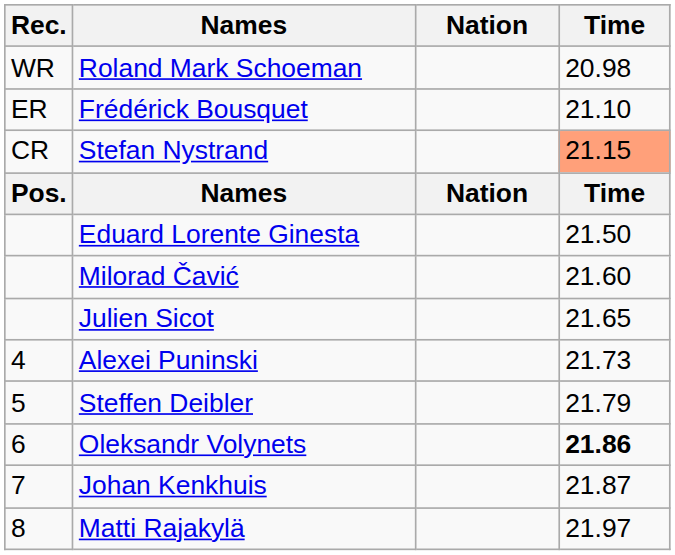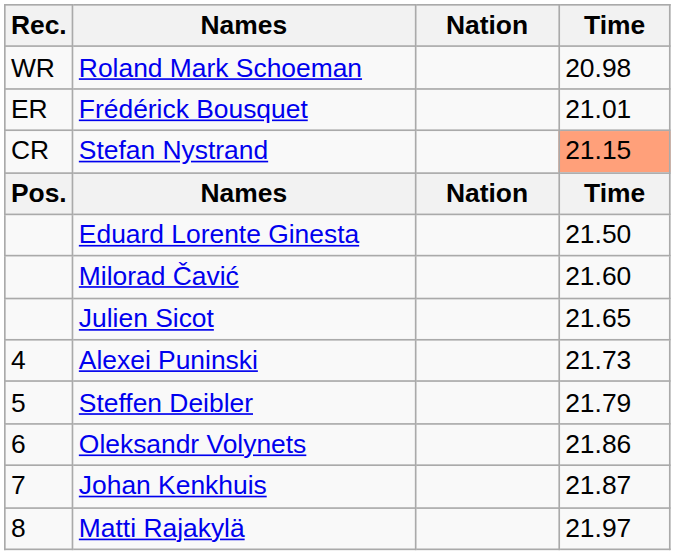 <table class=wikitable>
 <tr>
 <th width="30">Rec.</th>
 <th width="200">Names</th>
 <th width="80">Nation</th>
 <th width="60">Time</th>
 </tr>
 <tr>
 <td>WR</td>
 <td><a href='#'>Roland Mark Schoeman</a></td>
 <td></td>
 <td>20.98</td>
 </tr>
 <tr>
 <td>ER</td>
 <td><a href='#'>Frédérick Bousquet</a></td>
 <td></td>
-<td>21.10</td>
+<td>21.01</td>
 </tr>
 <tr>
 <td>CR</td>
 <td><a href='#'>Stefan Nystrand</a></td>
 <td></td>
 <td style="background: lightsalmon;">21.15</td>
 </tr>
 <tr>
 <th>Pos.</th>
 <th>Names</th>
 <th>Nation</th>
 <th>Time</th>
 </tr>
 <tr>
 <td></td>
 <td><a href='#'>Eduard Lorente Ginesta</a></td>
 <td></td>
 <td>21.50</td>
 </tr>
 <tr>
 <td></td>
 <td><a href='#'>Milorad Čavić</a></td>
 <td></td>
 <td>21.60</td>
 </tr>
 <tr>
 <td></td>
 <td><a href='#'>Julien Sicot</a></td>
 <td></td>
 <td>21.65</td>
 </tr>
 <tr>
 <td>4</td>
 <td><a href='#'>Alexei Puninski</a></td>
 <td></td>
 <td>21.73</td>
 </tr>
 <tr>
 <td>5</td>
 <td><a href='#'>Steffen Deibler</a></td>
 <td></td>
 <td>21.79</td>
 </tr>
 <tr>
 <td>6</td>
 <td><a href='#'>Oleksandr Volynets</a></td>
 <td></td>
-<td><strong>21.86</strong></td>
+<td>21.86</td>
 </tr>
 <tr>
 <td>7</td>
 <td><a href='#'>Johan Kenkhuis</a></td>
 <td></td>
 <td>21.87</td>
 </tr>
 <tr>
 <td>8</td>
 <td><a href='#'>Matti Rajakylä</a></td>
 <td></td>
 <td>21.97</td>
 </tr>
 </table>
